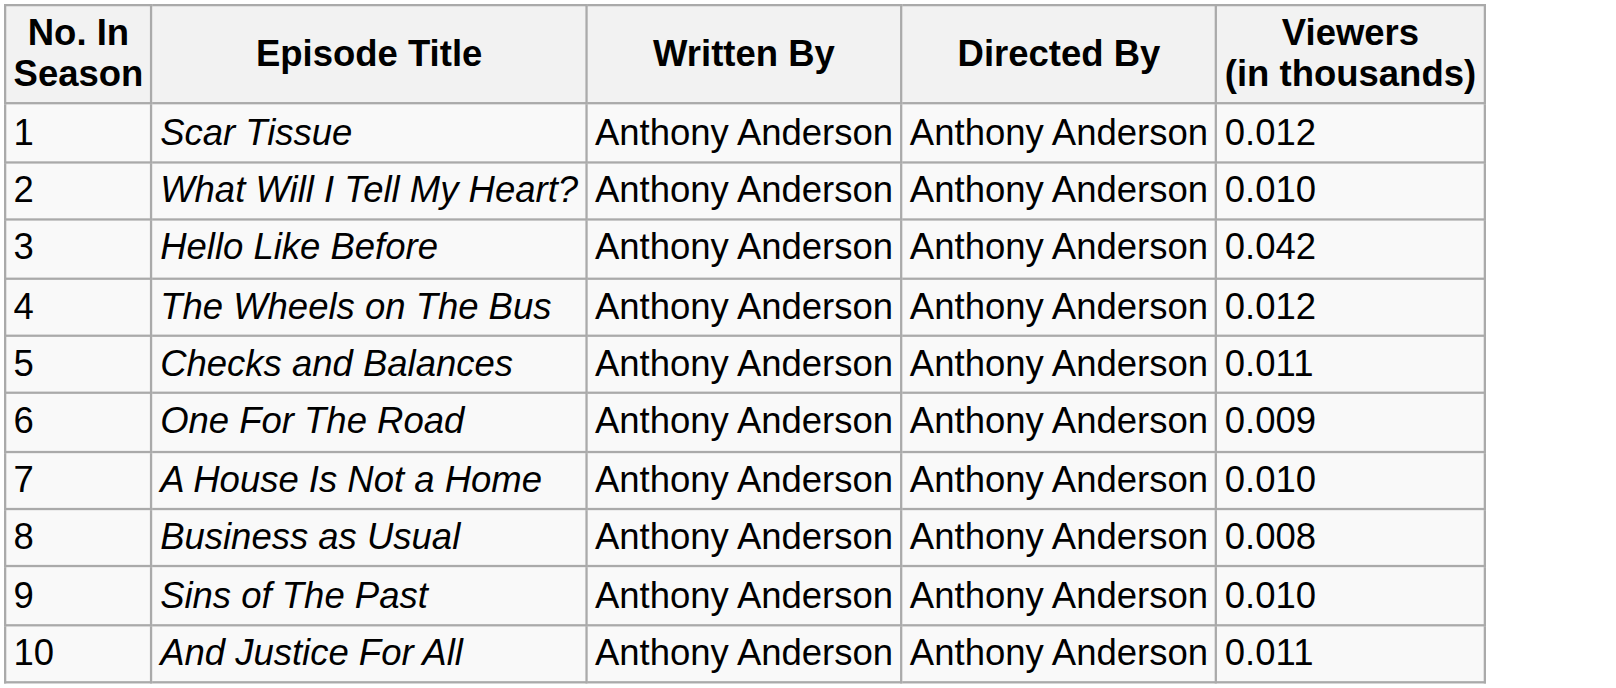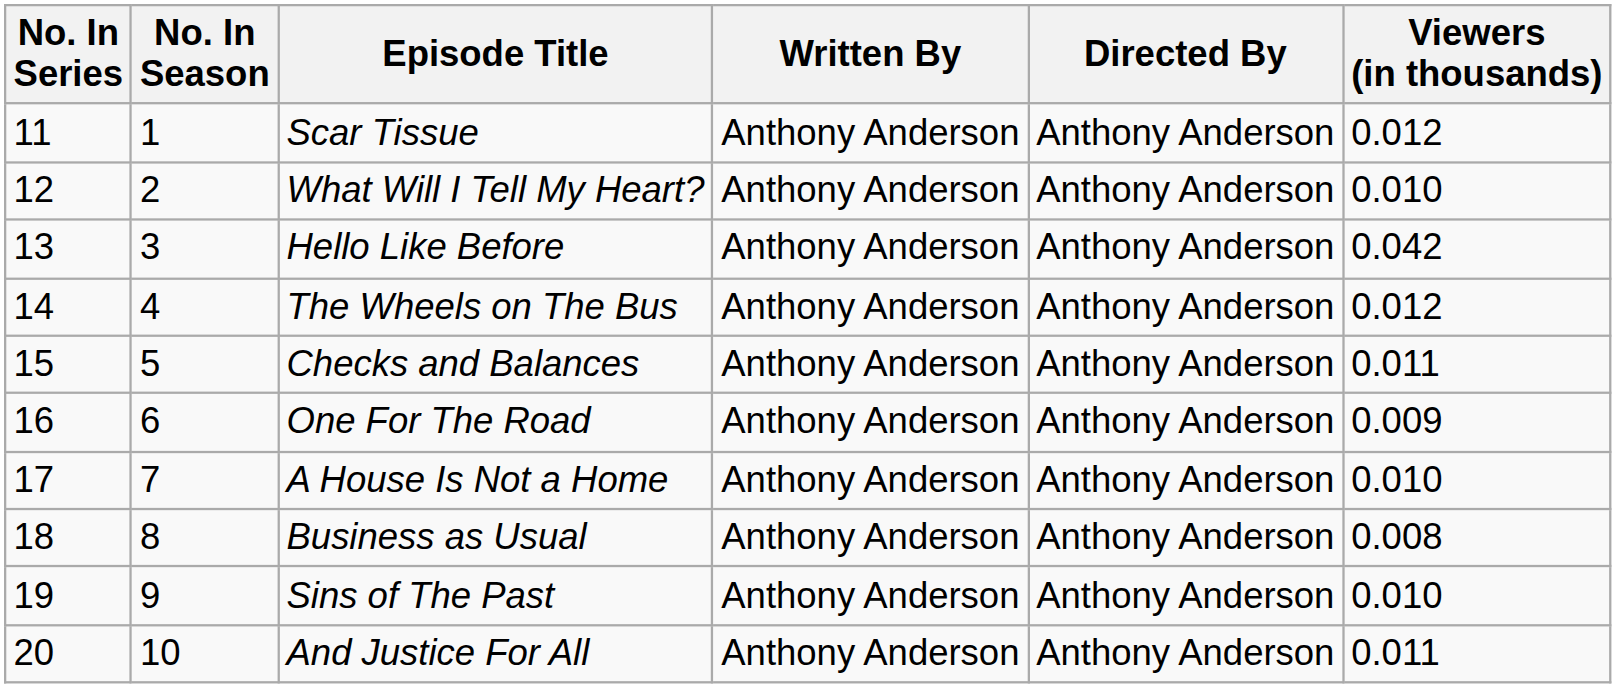 <table class="wikitable">
 <tr>
+<th>No. In<br>Series</th>
 <th>No. In<br>Season</th>
 <th>Episode Title</th>
 <th>Written By</th>
 <th>Directed By</th>
 <th>Viewers<br>(in thousands)</th>
 </tr>
 <tr>
+<td>11</td>
 <td>1</td>
 <td><em>Scar Tissue</em></td>
 <td>Anthony Anderson</td>
 <td>Anthony Anderson</td>
 <td>0.012</td>
 </tr>
 <tr>
+<td>12</td>
 <td>2</td>
 <td><em>What Will I Tell My Heart?</em></td>
 <td>Anthony Anderson</td>
 <td>Anthony Anderson</td>
 <td>0.010</td>
 </tr>
 <tr>
+<td>13</td>
 <td>3</td>
 <td><em>Hello Like Before</em></td>
 <td>Anthony Anderson</td>
 <td>Anthony Anderson</td>
 <td>0.042</td>
 </tr>
 <tr>
+<td>14</td>
 <td>4</td>
 <td><em>The Wheels on The Bus</em></td>
 <td>Anthony Anderson</td>
 <td>Anthony Anderson</td>
 <td>0.012</td>
 </tr>
 <tr>
+<td>15</td>
 <td>5</td>
 <td><em>Checks and Balances</em></td>
 <td>Anthony Anderson</td>
 <td>Anthony Anderson</td>
 <td>0.011</td>
 </tr>
 <tr>
+<td>16</td>
 <td>6</td>
 <td><em>One For The Road</em></td>
 <td>Anthony Anderson</td>
 <td>Anthony Anderson</td>
 <td>0.009</td>
 </tr>
 <tr>
+<td>17</td>
 <td>7</td>
 <td><em>A House Is Not a Home</em></td>
 <td>Anthony Anderson</td>
 <td>Anthony Anderson</td>
 <td>0.010</td>
 </tr>
 <tr>
+<td>18</td>
 <td>8</td>
 <td><em>Business as Usual</em></td>
 <td>Anthony Anderson</td>
 <td>Anthony Anderson</td>
 <td>0.008</td>
 </tr>
 <tr>
+<td>19</td>
 <td>9</td>
 <td><em>Sins of The Past</em></td>
 <td>Anthony Anderson</td>
 <td>Anthony Anderson</td>
 <td>0.010</td>
 </tr>
 <tr>
+<td>20</td>
 <td>10</td>
 <td><em>And Justice For All</em></td>
 <td>Anthony Anderson</td>
 <td>Anthony Anderson</td>
 <td>0.011</td>
 </tr>
 </table>
